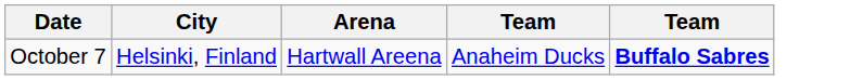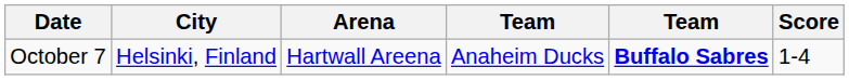 <table class="wikitable">
 <tr>
 <th>Date</th>
 <th>City</th>
 <th>Arena</th>
 <th>Team</th>
 <th>Team</th>
+<th>Score</th>
 </tr>
 <tr>
 <td>October 7</td>
 <td> <a href='#'>Helsinki</a>, <a href='#'>Finland</a></td>
 <td><a href='#'>Hartwall Areena</a></td>
 <td><a href='#'>Anaheim Ducks</a></td>
 <td><strong><a href='#'>Buffalo Sabres</a></strong></td>
+<td>1-4</td>
 </tr>
 </table>
